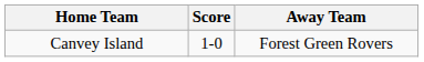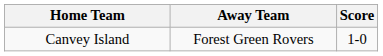 <table class="wikitable" style="text-align:center;">
 <tr>
 <th width=175>Home Team</th>
+<th width=175>Away Team</th>
 <th width=20>Score</th>
-<th width=175>Away Team</th>
 </tr>
 <tr>
 <td>Canvey Island</td>
+<td>Forest Green Rovers</td>
 <td>1-0</td>
-<td>Forest Green Rovers</td>
 </tr>
 </table>
